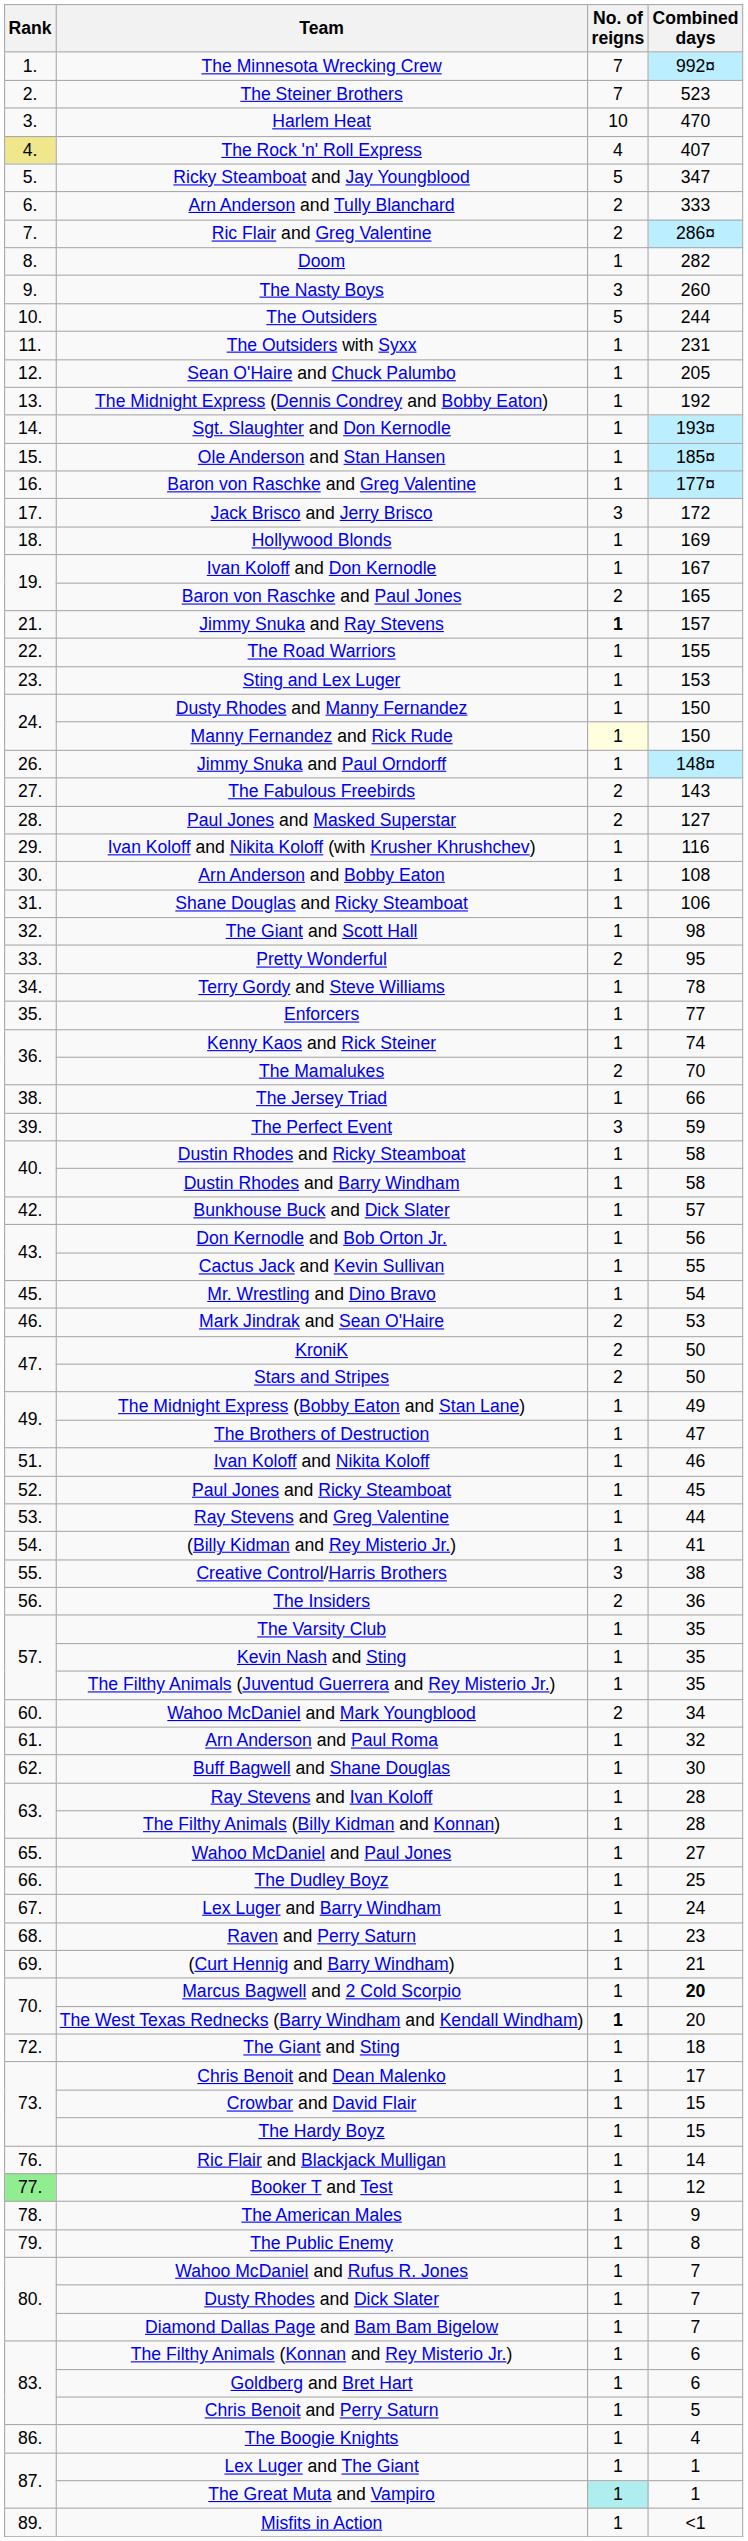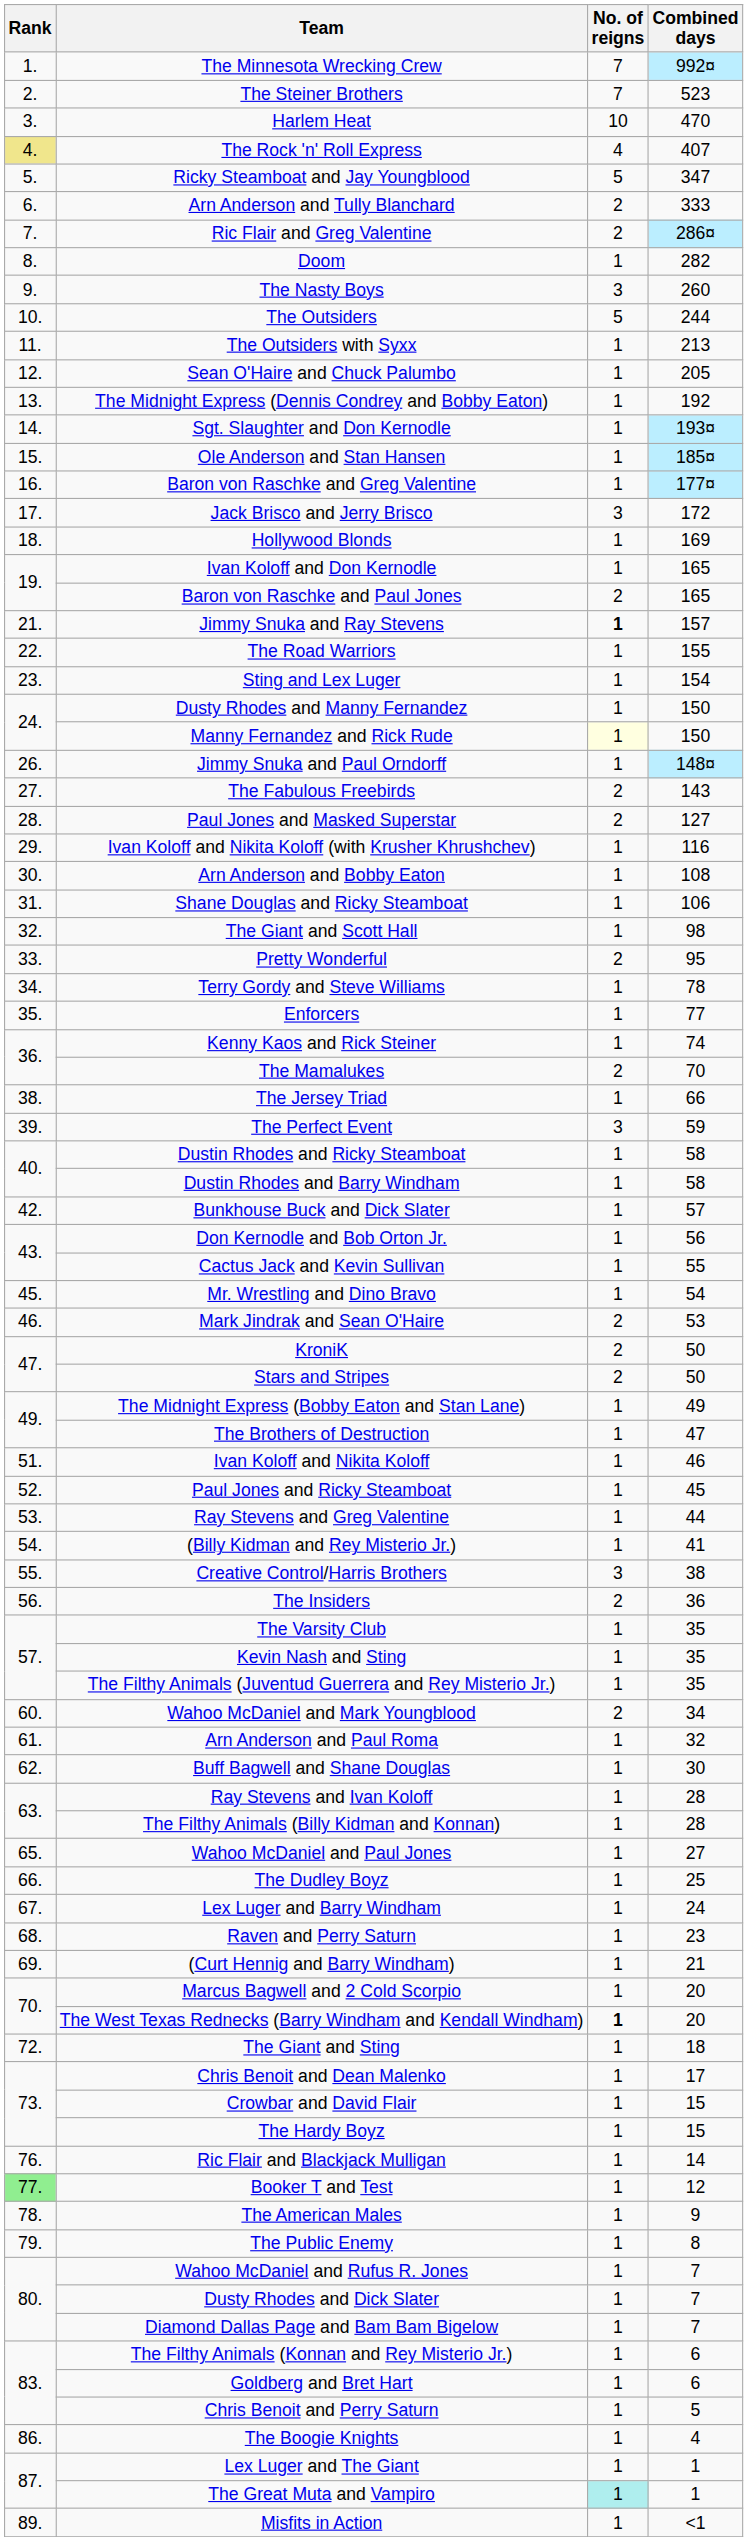 <table class="wikitable sortable" style="text-align: center">
 <tr>
 <th>Rank</th>
 <th>Team</th>
 <th>No. of<br>reigns</th>
 <th>Combined<br>days</th>
 </tr>
 <tr>
 <td>1.</td>
 <td><a href='#'>The Minnesota Wrecking Crew</a></td>
 <td>7</td>
 <td style="background-color:#bbeeff">992¤</td>
 </tr>
 <tr>
 <td>2.</td>
 <td><a href='#'>The Steiner Brothers</a></td>
 <td>7</td>
 <td>523</td>
 </tr>
 <tr>
 <td>3.</td>
 <td><a href='#'>Harlem Heat</a></td>
 <td>10</td>
 <td>470</td>
 </tr>
 <tr>
 <td style="background: khaki;">4.</td>
 <td><a href='#'>The Rock 'n' Roll Express</a></td>
 <td>4</td>
 <td>407</td>
 </tr>
 <tr>
 <td>5.</td>
 <td><a href='#'>Ricky Steamboat</a> and <a href='#'>Jay Youngblood</a></td>
 <td>5</td>
 <td>347</td>
 </tr>
 <tr>
 <td>6.</td>
 <td><a href='#'>Arn Anderson</a> and <a href='#'>Tully Blanchard</a></td>
 <td>2</td>
 <td>333</td>
 </tr>
 <tr>
 <td>7.</td>
 <td><a href='#'>Ric Flair</a> and <a href='#'>Greg Valentine</a></td>
 <td>2</td>
 <td style="background-color:#bbeeff">286¤</td>
 </tr>
 <tr>
 <td>8.</td>
 <td><a href='#'>Doom</a></td>
 <td>1</td>
 <td>282</td>
 </tr>
 <tr>
 <td>9.</td>
 <td><a href='#'>The Nasty Boys</a></td>
 <td>3</td>
 <td>260</td>
 </tr>
 <tr>
 <td>10.</td>
 <td><a href='#'>The Outsiders</a></td>
 <td>5</td>
 <td>244</td>
 </tr>
 <tr>
 <td>11.</td>
 <td><a href='#'>The Outsiders</a> with <a href='#'>Syxx</a></td>
 <td>1</td>
-<td>231</td>
+<td>213</td>
 </tr>
 <tr>
 <td>12.</td>
 <td><a href='#'>Sean O'Haire</a> and <a href='#'>Chuck Palumbo</a></td>
 <td>1</td>
 <td>205</td>
 </tr>
 <tr>
 <td>13.</td>
 <td><a href='#'>The Midnight Express</a> (<a href='#'>Dennis Condrey</a> and <a href='#'>Bobby Eaton</a>)</td>
 <td>1</td>
 <td>192</td>
 </tr>
 <tr>
 <td>14.</td>
 <td><a href='#'>Sgt. Slaughter</a> and <a href='#'>Don Kernodle</a></td>
 <td>1</td>
 <td style="background-color:#bbeeff">193¤</td>
 </tr>
 <tr>
 <td>15.</td>
 <td><a href='#'>Ole Anderson</a> and <a href='#'>Stan Hansen</a></td>
 <td>1</td>
 <td style="background-color:#bbeeff">185¤</td>
 </tr>
 <tr>
 <td>16.</td>
 <td><a href='#'>Baron von Raschke</a> and <a href='#'>Greg Valentine</a></td>
 <td>1</td>
 <td style="background-color:#bbeeff">177¤</td>
 </tr>
 <tr>
 <td>17.</td>
 <td><a href='#'>Jack Brisco</a> and <a href='#'>Jerry Brisco</a></td>
 <td>3</td>
 <td>172</td>
 </tr>
 <tr>
 <td>18.</td>
 <td><a href='#'>Hollywood Blonds</a></td>
 <td>1</td>
 <td>169</td>
 </tr>
 <tr>
 <td rowspan=2>19.</td>
 <td><a href='#'>Ivan Koloff</a> and <a href='#'>Don Kernodle</a></td>
 <td>1</td>
-<td>167</td>
+<td>165</td>
 </tr>
 <tr>
 <td><a href='#'>Baron von Raschke</a> and <a href='#'>Paul Jones</a></td>
 <td>2</td>
 <td>165</td>
 </tr>
 <tr>
 <td>21.</td>
 <td><a href='#'>Jimmy Snuka</a> and <a href='#'>Ray Stevens</a></td>
 <td><strong>1</strong></td>
 <td>157</td>
 </tr>
 <tr>
 <td>22.</td>
 <td><a href='#'>The Road Warriors</a></td>
 <td>1</td>
 <td>155</td>
 </tr>
 <tr>
 <td>23.</td>
 <td><a href='#'>Sting and Lex Luger</a></td>
 <td>1</td>
-<td>153</td>
+<td>154</td>
 </tr>
 <tr>
 <td rowspan=2>24.</td>
 <td><a href='#'>Dusty Rhodes</a> and <a href='#'>Manny Fernandez</a></td>
 <td>1</td>
 <td>150</td>
 </tr>
 <tr>
 <td><a href='#'>Manny Fernandez</a> and <a href='#'>Rick Rude</a></td>
 <td style="background: lightyellow;">1</td>
 <td>150</td>
 </tr>
 <tr>
 <td>26.</td>
 <td><a href='#'>Jimmy Snuka</a> and <a href='#'>Paul Orndorff</a></td>
 <td>1</td>
 <td style="background-color:#bbeeff">148¤</td>
 </tr>
 <tr>
 <td>27.</td>
 <td><a href='#'>The Fabulous Freebirds</a></td>
 <td>2</td>
 <td>143</td>
 </tr>
 <tr>
 <td>28.</td>
 <td><a href='#'>Paul Jones</a> and <a href='#'>Masked Superstar</a></td>
 <td>2</td>
 <td>127</td>
 </tr>
 <tr>
 <td>29.</td>
 <td><a href='#'>Ivan Koloff</a> and <a href='#'>Nikita Koloff</a> (with <a href='#'>Krusher Khrushchev</a>)</td>
 <td>1</td>
 <td>116</td>
 </tr>
 <tr>
 <td>30.</td>
 <td><a href='#'>Arn Anderson</a> and <a href='#'>Bobby Eaton</a></td>
 <td>1</td>
 <td>108</td>
 </tr>
 <tr>
 <td>31.</td>
 <td><a href='#'>Shane Douglas</a> and <a href='#'>Ricky Steamboat</a></td>
 <td>1</td>
 <td>106</td>
 </tr>
 <tr>
 <td>32.</td>
 <td><a href='#'>The Giant</a> and <a href='#'>Scott Hall</a></td>
 <td>1</td>
 <td>98</td>
 </tr>
 <tr>
 <td>33.</td>
 <td><a href='#'>Pretty Wonderful</a></td>
 <td>2</td>
 <td>95</td>
 </tr>
 <tr>
 <td>34.</td>
 <td><a href='#'>Terry Gordy</a> and <a href='#'>Steve Williams</a></td>
 <td>1</td>
 <td>78</td>
 </tr>
 <tr>
 <td>35.</td>
 <td><a href='#'>Enforcers</a></td>
 <td>1</td>
 <td>77</td>
 </tr>
 <tr>
 <td rowspan=2>36.</td>
 <td><a href='#'>Kenny Kaos</a> and <a href='#'>Rick Steiner</a></td>
 <td>1</td>
 <td>74</td>
 </tr>
 <tr>
 <td><a href='#'>The Mamalukes</a></td>
 <td>2</td>
 <td>70</td>
 </tr>
 <tr>
 <td>38.</td>
 <td><a href='#'>The Jersey Triad</a></td>
 <td>1</td>
 <td>66</td>
 </tr>
 <tr>
 <td>39.</td>
 <td><a href='#'>The Perfect Event</a></td>
 <td>3</td>
 <td>59</td>
 </tr>
 <tr>
 <td rowspan=2>40.</td>
 <td><a href='#'>Dustin Rhodes</a> and <a href='#'>Ricky Steamboat</a></td>
 <td>1</td>
 <td>58</td>
 </tr>
 <tr>
 <td><a href='#'>Dustin Rhodes</a> and <a href='#'>Barry Windham</a></td>
 <td>1</td>
 <td>58</td>
 </tr>
 <tr>
 <td>42.</td>
 <td><a href='#'>Bunkhouse Buck</a> and <a href='#'>Dick Slater</a></td>
 <td>1</td>
 <td>57</td>
 </tr>
 <tr>
 <td rowspan=2>43.</td>
 <td><a href='#'>Don Kernodle</a> and <a href='#'>Bob Orton Jr.</a></td>
 <td>1</td>
 <td>56</td>
 </tr>
 <tr>
 <td><a href='#'>Cactus Jack</a> and <a href='#'>Kevin Sullivan</a></td>
 <td>1</td>
 <td>55</td>
 </tr>
 <tr>
 <td>45.</td>
 <td><a href='#'>Mr. Wrestling</a> and <a href='#'>Dino Bravo</a></td>
 <td>1</td>
 <td>54</td>
 </tr>
 <tr>
 <td>46.</td>
 <td><a href='#'>Mark Jindrak</a> and <a href='#'>Sean O'Haire</a></td>
 <td>2</td>
 <td>53</td>
 </tr>
 <tr>
 <td rowspan=2>47.</td>
 <td><a href='#'>KroniK</a></td>
 <td>2</td>
 <td>50</td>
 </tr>
 <tr>
 <td><a href='#'>Stars and Stripes</a></td>
 <td>2</td>
 <td>50</td>
 </tr>
 <tr>
 <td rowspan=2>49.</td>
 <td><a href='#'>The Midnight Express</a> (<a href='#'>Bobby Eaton</a> and <a href='#'>Stan Lane</a>)</td>
 <td>1</td>
 <td>49</td>
 </tr>
 <tr>
 <td><a href='#'>The Brothers of Destruction</a></td>
 <td>1</td>
 <td>47</td>
 </tr>
 <tr>
 <td>51.</td>
 <td><a href='#'>Ivan Koloff</a> and <a href='#'>Nikita Koloff</a></td>
 <td>1</td>
 <td>46</td>
 </tr>
 <tr>
 <td>52.</td>
 <td><a href='#'>Paul Jones</a> and <a href='#'>Ricky Steamboat</a></td>
 <td>1</td>
 <td>45</td>
 </tr>
 <tr>
 <td>53.</td>
 <td><a href='#'>Ray Stevens</a> and <a href='#'>Greg Valentine</a></td>
 <td>1</td>
 <td>44</td>
 </tr>
 <tr>
 <td>54.</td>
 <td>(<a href='#'>Billy Kidman</a> and <a href='#'>Rey Misterio Jr.</a>)</td>
 <td>1</td>
 <td>41</td>
 </tr>
 <tr>
 <td>55.</td>
 <td><a href='#'>Creative Control</a>/<a href='#'>Harris Brothers</a></td>
 <td>3</td>
 <td>38</td>
 </tr>
 <tr>
 <td>56.</td>
 <td><a href='#'>The Insiders</a></td>
 <td>2</td>
 <td>36</td>
 </tr>
 <tr>
 <td rowspan=3>57.</td>
 <td><a href='#'>The Varsity Club</a></td>
 <td>1</td>
 <td>35</td>
 </tr>
 <tr>
 <td><a href='#'>Kevin Nash</a> and <a href='#'>Sting</a></td>
 <td>1</td>
 <td>35</td>
 </tr>
 <tr>
 <td><a href='#'>The Filthy Animals</a> (<a href='#'>Juventud Guerrera</a> and <a href='#'>Rey Misterio Jr.</a>)</td>
 <td>1</td>
 <td>35</td>
 </tr>
 <tr>
 <td>60.</td>
 <td><a href='#'>Wahoo McDaniel</a> and <a href='#'>Mark Youngblood</a></td>
 <td>2</td>
 <td>34</td>
 </tr>
 <tr>
 <td>61.</td>
 <td><a href='#'>Arn Anderson</a> and <a href='#'>Paul Roma</a></td>
 <td>1</td>
 <td>32</td>
 </tr>
 <tr>
 <td>62.</td>
 <td><a href='#'>Buff Bagwell</a> and <a href='#'>Shane Douglas</a></td>
 <td>1</td>
 <td>30</td>
 </tr>
 <tr>
 <td rowspan=2>63.</td>
 <td><a href='#'>Ray Stevens</a> and <a href='#'>Ivan Koloff</a></td>
 <td>1</td>
 <td>28</td>
 </tr>
 <tr>
 <td><a href='#'>The Filthy Animals</a> (<a href='#'>Billy Kidman</a> and <a href='#'>Konnan</a>)</td>
 <td>1</td>
 <td>28</td>
 </tr>
 <tr>
 <td>65.</td>
 <td><a href='#'>Wahoo McDaniel</a> and <a href='#'>Paul Jones</a></td>
 <td>1</td>
 <td>27</td>
 </tr>
 <tr>
 <td>66.</td>
 <td><a href='#'>The Dudley Boyz</a></td>
 <td>1</td>
 <td>25</td>
 </tr>
 <tr>
 <td>67.</td>
 <td><a href='#'>Lex Luger</a> and <a href='#'>Barry Windham</a></td>
 <td>1</td>
 <td>24</td>
 </tr>
 <tr>
 <td>68.</td>
 <td><a href='#'>Raven</a> and <a href='#'>Perry Saturn</a></td>
 <td>1</td>
 <td>23</td>
 </tr>
 <tr>
 <td>69.</td>
 <td>(<a href='#'>Curt Hennig</a> and <a href='#'>Barry Windham</a>)</td>
 <td>1</td>
 <td>21</td>
 </tr>
 <tr>
 <td rowspan=2>70.</td>
 <td><a href='#'>Marcus Bagwell</a> and <a href='#'>2 Cold Scorpio</a></td>
 <td>1</td>
-<td><strong>20</strong></td>
+<td>20</td>
 </tr>
 <tr>
 <td><a href='#'>The West Texas Rednecks</a> (<a href='#'>Barry Windham</a> and <a href='#'>Kendall Windham</a>)</td>
 <td><strong>1</strong></td>
 <td>20</td>
 </tr>
 <tr>
 <td>72.</td>
 <td><a href='#'>The Giant</a> and <a href='#'>Sting</a></td>
 <td>1</td>
 <td>18</td>
 </tr>
 <tr>
 <td rowspan=3>73.</td>
 <td><a href='#'>Chris Benoit</a> and <a href='#'>Dean Malenko</a></td>
 <td>1</td>
 <td>17</td>
 </tr>
 <tr>
 <td><a href='#'>Crowbar</a> and <a href='#'>David Flair</a></td>
 <td>1</td>
 <td>15</td>
 </tr>
 <tr>
 <td><a href='#'>The Hardy Boyz</a></td>
 <td>1</td>
 <td>15</td>
 </tr>
 <tr>
 <td>76.</td>
 <td><a href='#'>Ric Flair</a> and <a href='#'>Blackjack Mulligan</a></td>
 <td>1</td>
 <td>14</td>
 </tr>
 <tr>
 <td style="background: lightgreen;">77.</td>
 <td><a href='#'>Booker T</a> and <a href='#'>Test</a></td>
 <td>1</td>
 <td>12</td>
 </tr>
 <tr>
 <td>78.</td>
 <td><a href='#'>The American Males</a></td>
 <td>1</td>
 <td>9</td>
 </tr>
 <tr>
 <td>79.</td>
 <td><a href='#'>The Public Enemy</a></td>
 <td>1</td>
 <td>8</td>
 </tr>
 <tr>
 <td rowspan=3>80.</td>
 <td><a href='#'>Wahoo McDaniel</a> and <a href='#'>Rufus R. Jones</a></td>
 <td>1</td>
 <td>7</td>
 </tr>
 <tr>
 <td><a href='#'>Dusty Rhodes</a> and <a href='#'>Dick Slater</a></td>
 <td>1</td>
 <td>7</td>
 </tr>
 <tr>
 <td><a href='#'>Diamond Dallas Page</a> and <a href='#'>Bam Bam Bigelow</a></td>
 <td>1</td>
 <td>7</td>
 </tr>
 <tr>
 <td rowspan=3>83.</td>
 <td><a href='#'>The Filthy Animals</a> (<a href='#'>Konnan</a> and <a href='#'>Rey Misterio Jr.</a>)</td>
 <td>1</td>
 <td>6</td>
 </tr>
 <tr>
 <td><a href='#'>Goldberg</a> and <a href='#'>Bret Hart</a></td>
 <td>1</td>
 <td>6</td>
 </tr>
 <tr>
 <td><a href='#'>Chris Benoit</a> and <a href='#'>Perry Saturn</a></td>
 <td>1</td>
 <td>5</td>
 </tr>
 <tr>
 <td>86.</td>
 <td><a href='#'>The Boogie Knights</a></td>
 <td>1</td>
 <td>4</td>
 </tr>
 <tr>
 <td rowspan=2>87.</td>
 <td><a href='#'>Lex Luger</a> and <a href='#'>The Giant</a></td>
 <td>1</td>
 <td>1</td>
 </tr>
 <tr>
 <td><a href='#'>The Great Muta</a> and <a href='#'>Vampiro</a></td>
 <td style="background: paleturquoise;">1</td>
 <td>1</td>
 </tr>
 <tr>
 <td>89.</td>
 <td><a href='#'>Misfits in Action</a></td>
 <td>1</td>
 <td><1</td>
 </tr>
 </table>
